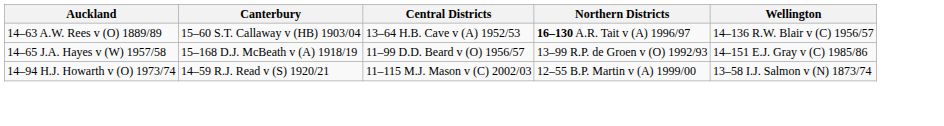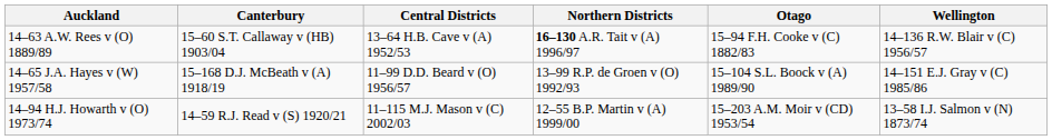 <table class="wikitable">
 <tr>
 <th>Auckland</th>
 <th>Canterbury</th>
 <th>Central Districts</th>
 <th>Northern Districts</th>
+<th>Otago</th>
 <th>Wellington</th>
 </tr>
 <tr>
 <td>14–63 A.W. Rees v (O) 1889/89</td>
 <td>15–60 S.T. Callaway v (HB) 1903/04</td>
 <td>13–64 H.B. Cave v (A) 1952/53</td>
 <td><strong>16–130</strong> A.R. Tait v (A) 1996/97</td>
+<td>15–94 F.H. Cooke v (C) 1882/83</td>
 <td>14–136 R.W. Blair v (C) 1956/57</td>
 </tr>
 <tr>
 <td>14–65 J.A. Hayes v (W) 1957/58</td>
 <td>15–168 D.J. McBeath v (A) 1918/19</td>
 <td>11–99 D.D. Beard v (O) 1956/57</td>
 <td>13–99 R.P. de Groen v (O) 1992/93</td>
+<td>15–104 S.L. Boock v (A) 1989/90</td>
 <td>14–151 E.J. Gray v (C) 1985/86</td>
 </tr>
 <tr>
 <td>14–94 H.J. Howarth v (O) 1973/74</td>
 <td>14–59 R.J. Read v (S) 1920/21</td>
 <td>11–115 M.J. Mason v (C) 2002/03</td>
 <td>12–55 B.P. Martin v (A) 1999/00</td>
+<td>15–203 A.M. Moir v (CD) 1953/54</td>
 <td>13–58 I.J. Salmon v (N) 1873/74</td>
 </tr>
 </table>
